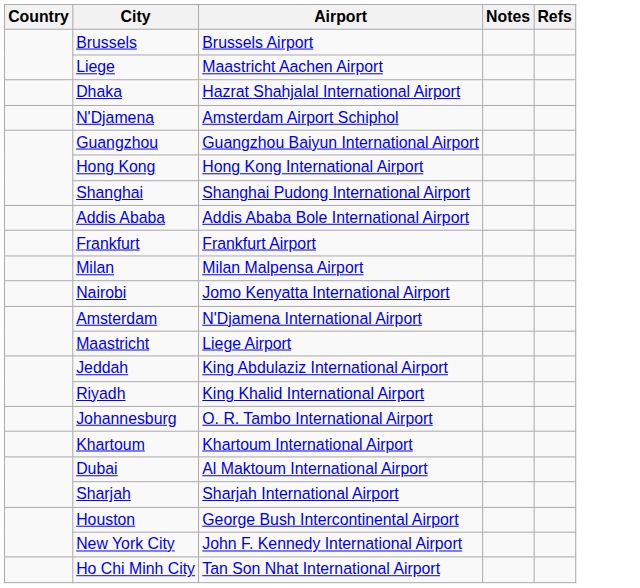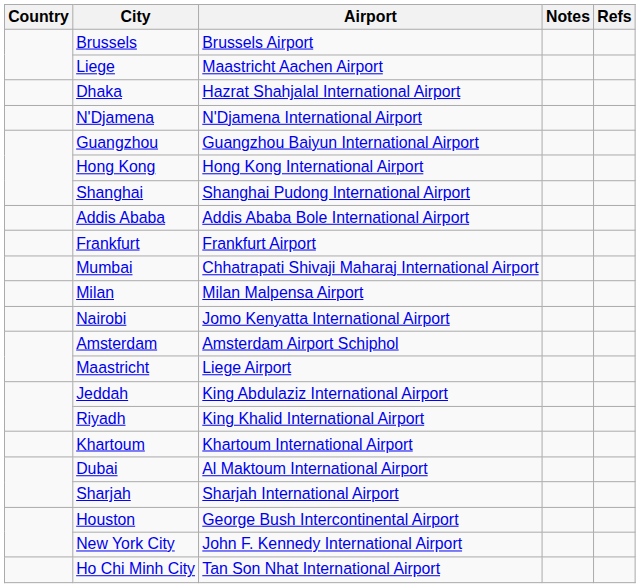 <table class="wikitable sortable">
 <tr>
 <th>Country</th>
 <th>City</th>
 <th>Airport</th>
 <th>Notes</th>
 <th class="unsortable">Refs</th>
 </tr>
 <tr>
 <td rowspan="2"></td>
 <td><a href='#'>Brussels</a></td>
 <td><a href='#'>Brussels Airport</a></td>
 <td align=center></td>
 <td align=center></td>
 </tr>
 <tr>
 <td><a href='#'>Liege</a></td>
 <td><a href='#'>Maastricht Aachen Airport</a></td>
 <td align=center></td>
 <td align=center></td>
 </tr>
 <tr>
 <td></td>
 <td><a href='#'>Dhaka</a></td>
 <td><a href='#'>Hazrat Shahjalal International Airport</a></td>
 <td align=center></td>
 <td align=center></td>
 </tr>
 <tr>
 <td></td>
 <td><a href='#'>N'Djamena</a></td>
-<td><a href='#'>Amsterdam Airport Schiphol</a></td>
+<td><a href='#'>N'Djamena International Airport</a></td>
 <td align=center></td>
 <td align=center></td>
 </tr>
 <tr>
 <td rowspan="3"></td>
 <td><a href='#'>Guangzhou</a></td>
 <td><a href='#'>Guangzhou Baiyun International Airport</a></td>
 <td align=center></td>
 <td align=center></td>
 </tr>
 <tr>
 <td><a href='#'>Hong Kong</a></td>
 <td><a href='#'>Hong Kong International Airport</a></td>
 <td align=center></td>
 <td align=center></td>
 </tr>
 <tr>
 <td><a href='#'>Shanghai</a></td>
 <td><a href='#'>Shanghai Pudong International Airport</a></td>
 <td align=center></td>
 <td align=center></td>
 </tr>
 <tr>
 <td></td>
 <td><a href='#'>Addis Ababa</a></td>
 <td><a href='#'>Addis Ababa Bole International Airport</a></td>
 <td align=center></td>
 <td align=center></td>
 </tr>
 <tr>
 <td></td>
 <td><a href='#'>Frankfurt</a></td>
 <td><a href='#'>Frankfurt Airport</a></td>
 <td align=center></td>
 <td align=center></td>
 </tr>
 <tr>
 <td></td>
+<td><a href='#'>Mumbai</a></td>
+<td><a href='#'>Chhatrapati Shivaji Maharaj International Airport</a></td>
+<td align=center></td>
+<td align=center></td>
+</tr>
+<tr>
+<td></td>
 <td><a href='#'>Milan</a></td>
 <td><a href='#'>Milan Malpensa Airport</a></td>
 <td align=center></td>
 <td align=center></td>
 </tr>
 <tr>
 <td></td>
 <td><a href='#'>Nairobi</a></td>
 <td><a href='#'>Jomo Kenyatta International Airport</a></td>
 <td align=center></td>
 <td align=center></td>
 </tr>
 <tr>
 <td rowspan="2"></td>
 <td><a href='#'>Amsterdam</a></td>
-<td><a href='#'>N'Djamena International Airport</a></td>
+<td><a href='#'>Amsterdam Airport Schiphol</a></td>
 <td align=center></td>
 <td align=center></td>
 </tr>
 <tr>
 <td><a href='#'>Maastricht</a></td>
 <td><a href='#'>Liege Airport</a></td>
 <td align=center></td>
 <td align=center></td>
 </tr>
 <tr>
 <td rowspan="2"></td>
 <td><a href='#'>Jeddah</a></td>
 <td><a href='#'>King Abdulaziz International Airport</a></td>
 <td></td>
 <td align=center></td>
 </tr>
 <tr>
 <td><a href='#'>Riyadh</a></td>
 <td><a href='#'>King Khalid International Airport</a></td>
 <td></td>
-<td align=center></td>
-</tr>
-<tr>
-<td></td>
-<td><a href='#'>Johannesburg</a></td>
-<td><a href='#'>O. R. Tambo International Airport</a></td>
-<td align=center></td>
 <td align=center></td>
 </tr>
 <tr>
 <td></td>
 <td><a href='#'>Khartoum</a></td>
 <td><a href='#'>Khartoum International Airport</a></td>
 <td align=center></td>
 <td align=center></td>
 </tr>
 <tr>
 <td rowspan="2"></td>
 <td><a href='#'>Dubai</a></td>
 <td><a href='#'>Al Maktoum International Airport</a></td>
 <td align=center></td>
 <td align=center></td>
 </tr>
 <tr>
 <td><a href='#'>Sharjah</a></td>
 <td><a href='#'>Sharjah International Airport</a></td>
 <td align=center></td>
 <td align=center></td>
 </tr>
 <tr>
 <td rowspan="2"></td>
 <td><a href='#'>Houston</a></td>
 <td><a href='#'>George Bush Intercontinental Airport</a></td>
 <td align=center></td>
 <td align=center></td>
 </tr>
 <tr>
 <td><a href='#'>New York City</a></td>
 <td><a href='#'>John F. Kennedy International Airport</a></td>
 <td align=center></td>
 <td align=center></td>
 </tr>
 <tr>
 <td></td>
 <td><a href='#'>Ho Chi Minh City</a></td>
 <td><a href='#'>Tan Son Nhat International Airport</a></td>
 <td align=center></td>
 <td align=center></td>
 </tr>
 </table>
